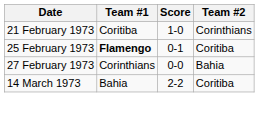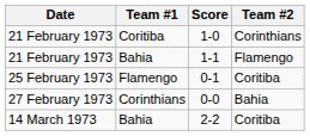 <table class="wikitable">
 <tr>
 <th>Date</th>
 <th>Team #1</th>
 <th>Score</th>
 <th>Team #2</th>
 </tr>
 <tr>
 <td>21 February 1973</td>
 <td>Coritiba</td>
 <td align="center">1-0</td>
 <td>Corinthians</td>
 </tr>
 <tr>
+<td>21 February 1973</td>
+<td>Bahia</td>
+<td align="center">1-1</td>
+<td>Flamengo</td>
+</tr>
+<tr>
 <td>25 February 1973</td>
-<td><strong>Flamengo</strong></td>
+<td>Flamengo</td>
 <td align="center">0-1</td>
 <td>Coritiba</td>
 </tr>
 <tr>
 <td>27 February 1973</td>
 <td>Corinthians</td>
 <td align="center">0-0</td>
 <td>Bahia</td>
 </tr>
 <tr>
 <td>14 March 1973</td>
 <td>Bahia</td>
 <td align="center">2-2</td>
 <td>Coritiba</td>
 </tr>
 </table>
